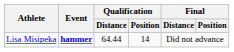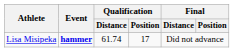 <table class=wikitable style="font-size:90%">
 <tr>
 <th rowspan="2">Athlete</th>
 <th rowspan="2">Event</th>
 <th colspan="2">Qualification</th>
 <th colspan="2">Final</th>
 </tr>
 <tr style="font-size:95%">
 <th>Distance</th>
 <th>Position</th>
 <th>Distance</th>
 <th>Position</th>
 </tr>
 <tr align=center>
 <td align=left><a href='#'>Lisa Misipeka</a></td>
 <td align=left><strong><a href='#'>hammer</a></strong></td>
-<td>64.44</td>
-<td>14</td>
+<td>61.74</td>
+<td>17</td>
 <td colspan=2>Did not advance</td>
 </tr>
 </table>
